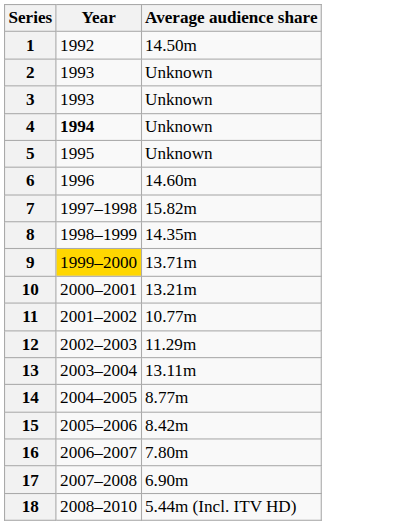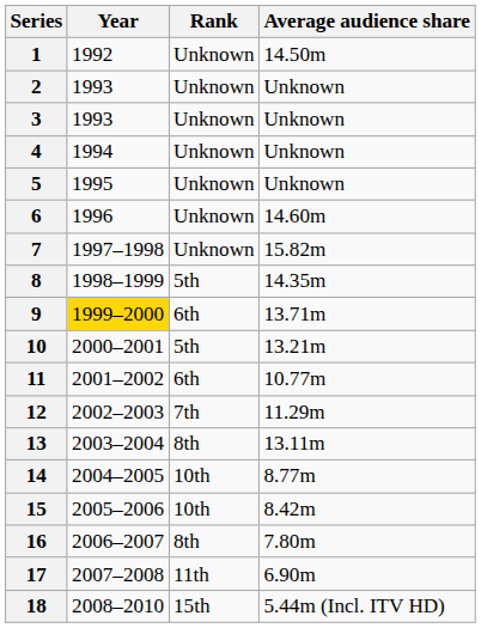 <table class="wikitable plainrowheaders">
 <tr>
 <th scope="col">Series</th>
 <th scope="col">Year</th>
+<th scope="col">Rank</th>
 <th scope="col">Average audience share</th>
 </tr>
 <tr>
 <th scope="row">1</th>
 <td>1992</td>
+<td>Unknown</td>
 <td>14.50m</td>
 </tr>
 <tr>
 <th scope="row">2</th>
 <td>1993</td>
 <td>Unknown</td>
+<td>Unknown</td>
 </tr>
 <tr>
 <th scope="row">3</th>
 <td>1993</td>
 <td>Unknown</td>
+<td>Unknown</td>
 </tr>
 <tr>
 <th scope="row">4</th>
-<td><strong>1994</strong></td>
+<td>1994</td>
+<td>Unknown</td>
 <td>Unknown</td>
 </tr>
 <tr>
 <th scope="row">5</th>
 <td>1995</td>
 <td>Unknown</td>
+<td>Unknown</td>
 </tr>
 <tr>
 <th scope="row">6</th>
 <td>1996</td>
+<td>Unknown</td>
 <td>14.60m</td>
 </tr>
 <tr>
 <th scope="row">7</th>
 <td>1997–1998</td>
+<td>Unknown</td>
 <td>15.82m</td>
 </tr>
 <tr>
 <th scope="row">8</th>
 <td>1998–1999</td>
+<td>5th</td>
 <td>14.35m</td>
 </tr>
 <tr>
 <th scope="row">9</th>
 <td style="background: gold;">1999–2000</td>
+<td>6th</td>
 <td>13.71m</td>
 </tr>
 <tr>
 <th scope="row">10</th>
 <td>2000–2001</td>
+<td>5th</td>
 <td>13.21m</td>
 </tr>
 <tr>
 <th scope="row">11</th>
 <td>2001–2002</td>
+<td>6th</td>
 <td>10.77m</td>
 </tr>
 <tr>
 <th scope="row">12</th>
 <td>2002–2003</td>
+<td>7th</td>
 <td>11.29m</td>
 </tr>
 <tr>
 <th scope="row">13</th>
 <td>2003–2004</td>
+<td>8th</td>
 <td>13.11m</td>
 </tr>
 <tr>
 <th scope="row">14</th>
 <td>2004–2005</td>
+<td>10th</td>
 <td>8.77m</td>
 </tr>
 <tr>
 <th scope="row">15</th>
 <td>2005–2006</td>
+<td>10th</td>
 <td>8.42m</td>
 </tr>
 <tr>
 <th scope="row">16</th>
 <td>2006–2007</td>
+<td>8th</td>
 <td>7.80m</td>
 </tr>
 <tr>
 <th scope="row">17</th>
 <td>2007–2008</td>
+<td>11th</td>
 <td>6.90m</td>
 </tr>
 <tr>
 <th scope="row">18</th>
 <td>2008–2010</td>
+<td>15th</td>
 <td>5.44m (Incl. ITV HD)</td>
 </tr>
 </table>
